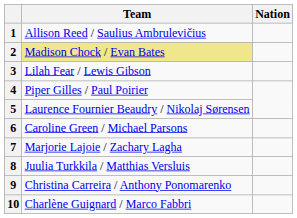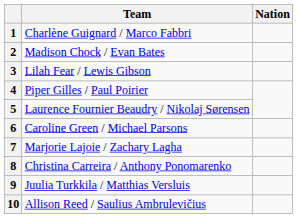 <table class="wikitable sortable" style="text-align: left">
 <tr>
 <th scope="col"></th>
 <th scope="col">Team</th>
 <th scope="col">Nation</th>
 </tr>
 <tr>
 <th scope="row">1</th>
-<td><a href='#'>Allison Reed</a> / <a href='#'>Saulius Ambrulevičius</a></td>
+<td><a href='#'>Charlène Guignard</a> / <a href='#'>Marco Fabbri</a></td>
 <td></td>
 </tr>
 <tr>
 <th scope="row">2</th>
-<td style="background: khaki;"><a href='#'>Madison Chock</a> / <a href='#'>Evan Bates</a></td>
+<td><a href='#'>Madison Chock</a> / <a href='#'>Evan Bates</a></td>
 <td></td>
 </tr>
 <tr>
 <th scope="row">3</th>
 <td><a href='#'>Lilah Fear</a> / <a href='#'>Lewis Gibson</a></td>
 <td></td>
 </tr>
 <tr>
 <th scope="row">4</th>
 <td><a href='#'>Piper Gilles</a> / <a href='#'>Paul Poirier</a></td>
 <td rowspan="2"></td>
 </tr>
 <tr>
 <th scope="row">5</th>
 <td><a href='#'>Laurence Fournier Beaudry</a> / <a href='#'>Nikolaj Sørensen</a></td>
 </tr>
 <tr>
 <th scope="row">6</th>
 <td><a href='#'>Caroline Green</a> / <a href='#'>Michael Parsons</a></td>
 <td></td>
 </tr>
 <tr>
 <th scope="row">7</th>
 <td><a href='#'>Marjorie Lajoie</a> / <a href='#'>Zachary Lagha</a></td>
 <td></td>
 </tr>
 <tr>
 <th scope="row">8</th>
+<td><a href='#'>Christina Carreira</a> / <a href='#'>Anthony Ponomarenko</a></td>
+<td></td>
+</tr>
+<tr>
+<th scope="row">9</th>
 <td><a href='#'>Juulia Turkkila</a> / <a href='#'>Matthias Versluis</a></td>
 <td></td>
 </tr>
 <tr>
-<th scope="row">9</th>
-<td><a href='#'>Christina Carreira</a> / <a href='#'>Anthony Ponomarenko</a></td>
-<td></td>
-</tr>
-<tr>
 <th scope="row">10</th>
-<td><a href='#'>Charlène Guignard</a> / <a href='#'>Marco Fabbri</a></td>
+<td><a href='#'>Allison Reed</a> / <a href='#'>Saulius Ambrulevičius</a></td>
 <td></td>
 </tr>
 </table>
